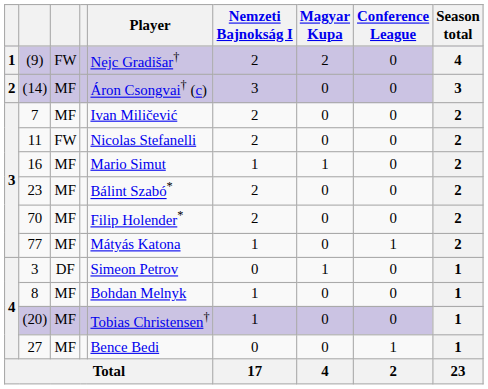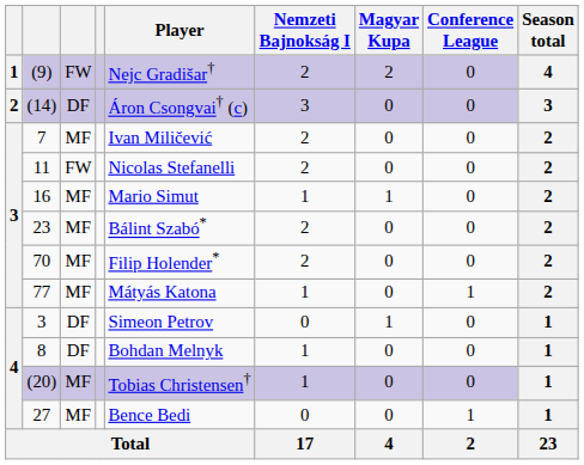 <table class="wikitable sortable sticky-header" style="text-align:center; font-size:85%;">
 <tr>
 <th></th>
 <th></th>
 <th></th>
 <th></th>
 <th>Player</th>
 <th><a href='#'>Nemzeti<br>Bajnokság I</a></th>
 <th><a href='#'>Magyar<br>Kupa</a></th>
 <th><a href='#'>Conference<br>League</a></th>
 <th>Season<br>total</th>
 </tr>
 <tr bgcolor=#CBC3E3>
 <th rowspan="1">1</th>
 <td>(9)</td>
 <td>FW</td>
 <td></td>
 <td style="text-align:left;" data-sort-value="Gradisar"><a href='#'>Nejc Gradišar</a><sup>†</sup></td>
 <td>2</td>
 <td>2</td>
 <td>0</td>
 <th>4</th>
 </tr>
 <tr bgcolor=#CBC3E3>
 <th rowspan="1">2</th>
 <td>(14)</td>
-<td>MF</td>
+<td>DF</td>
 <td></td>
 <td style="text-align:left;" data-sort-value="Csongvai"><a href='#'>Áron Csongvai</a><sup>†</sup> (<a href='#'>c</a>)</td>
 <td>3</td>
 <td>0</td>
 <td>0</td>
 <th>3</th>
 </tr>
 <tr>
 <th rowspan="6">3</th>
 <td>7</td>
 <td>MF</td>
 <td></td>
 <td style="text-align:left;" data-sort-value="Milicevic"><a href='#'>Ivan Miličević</a></td>
 <td>2</td>
 <td>0</td>
 <td>0</td>
 <th>2</th>
 </tr>
 <tr>
 <td>11</td>
 <td>FW</td>
 <td></td>
 <td style="text-align:left;" data-sort-value="Stefanelli"><a href='#'>Nicolas Stefanelli</a></td>
 <td>2</td>
 <td>0</td>
 <td>0</td>
 <th>2</th>
 </tr>
 <tr>
 <td>16</td>
 <td>MF</td>
 <td></td>
 <td style="text-align:left;" data-sort-value="Simut"><a href='#'>Mario Simut</a></td>
 <td>1</td>
 <td>1</td>
 <td>0</td>
 <th>2</th>
 </tr>
 <tr>
 <td>23</td>
 <td>MF</td>
 <td></td>
 <td style="text-align:left;" data-sort-value="SzaboB"><a href='#'>Bálint Szabó</a><sup>*</sup></td>
 <td>2</td>
 <td>0</td>
 <td>0</td>
 <th>2</th>
 </tr>
 <tr>
 <td>70</td>
 <td>MF</td>
 <td></td>
 <td style="text-align:left;" data-sort-value="Holender"><a href='#'>Filip Holender</a><sup>*</sup></td>
 <td>2</td>
 <td>0</td>
 <td>0</td>
 <th>2</th>
 </tr>
 <tr>
 <td>77</td>
 <td>MF</td>
 <td></td>
 <td style="text-align:left;" data-sort-value="Katona"><a href='#'>Mátyás Katona</a></td>
 <td>1</td>
 <td>0</td>
 <td>1</td>
 <th>2</th>
 </tr>
 <tr>
 <th rowspan="4">4</th>
 <td>3</td>
 <td>DF</td>
 <td></td>
 <td style="text-align:left;" data-sort-value="Petrov"><a href='#'>Simeon Petrov</a></td>
 <td>0</td>
 <td>1</td>
 <td>0</td>
 <th>1</th>
 </tr>
 <tr>
 <td>8</td>
-<td>MF</td>
+<td>DF</td>
 <td></td>
 <td style="text-align:left;" data-sort-value="Melnyk"><a href='#'>Bohdan Melnyk</a></td>
 <td>1</td>
 <td>0</td>
 <td>0</td>
 <th>1</th>
 </tr>
 <tr bgcolor=#CBC3E3>
 <td>(20)</td>
 <td>MF</td>
 <td></td>
 <td style="text-align:left;" data-sort-value="Christensen"><a href='#'>Tobias Christensen</a><sup>†</sup></td>
 <td>1</td>
 <td>0</td>
 <td>0</td>
 <th>1</th>
 </tr>
 <tr>
 <td>27</td>
 <td>MF</td>
 <td></td>
 <td style="text-align:left;" data-sort-value="Bedi"><a href='#'>Bence Bedi</a></td>
 <td>0</td>
 <td>0</td>
 <td>1</td>
 <th>1</th>
 </tr>
 <tr>
 <th colspan="5">Total</th>
 <th>17</th>
 <th>4</th>
 <th>2</th>
 <th>23</th>
 </tr>
 </table>
